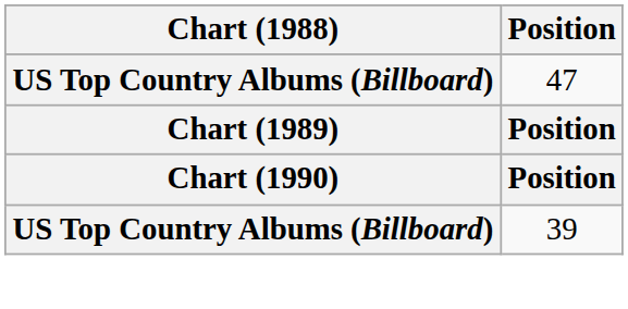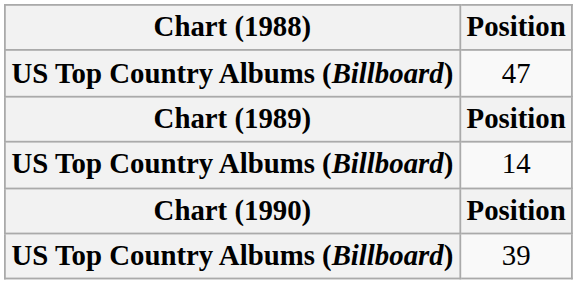 <table class="wikitable plainrowheaders" style="text-align:center">
 <tr>
 <th scope="col">Chart (1988)</th>
 <th scope="col">Position</th>
 </tr>
 <tr>
 <th scope="row">US Top Country Albums (<em>Billboard</em>)</th>
 <td>47</td>
 </tr>
 <tr>
 <th scope="col">Chart (1989)</th>
 <th scope="col">Position</th>
 </tr>
 <tr>
+<th scope="row">US Top Country Albums (<em>Billboard</em>)</th>
+<td>14</td>
+</tr>
+<tr>
 <th scope="col">Chart (1990)</th>
 <th scope="col">Position</th>
 </tr>
 <tr>
 <th scope="row">US Top Country Albums (<em>Billboard</em>)</th>
 <td>39</td>
 </tr>
 </table>
